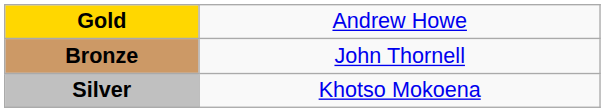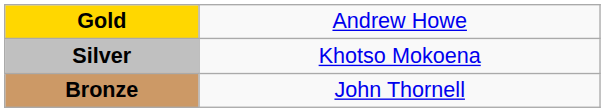 <table class="wikitable" style="text-align:center; " width="35%">
 <tr>
 <td bgcolor="gold"><strong>Gold</strong></td>
 <td><a href='#'>Andrew Howe</a><br>  <small><em></em></small></td>
 </tr>
 <tr>
+<td bgcolor="silver"><strong>Silver</strong></td>
+<td><a href='#'>Khotso Mokoena</a><br>  <small><em></em></small></td>
+</tr>
+<tr>
 <td bgcolor="CC9966"><strong>Bronze</strong></td>
 <td><a href='#'>John Thornell</a><br>  <small><em></em></small></td>
 </tr>
-<tr>
-<td bgcolor="silver"><strong>Silver</strong></td>
-<td><a href='#'>Khotso Mokoena</a><br>  <small><em></em></small></td>
-</tr>
 </table>
